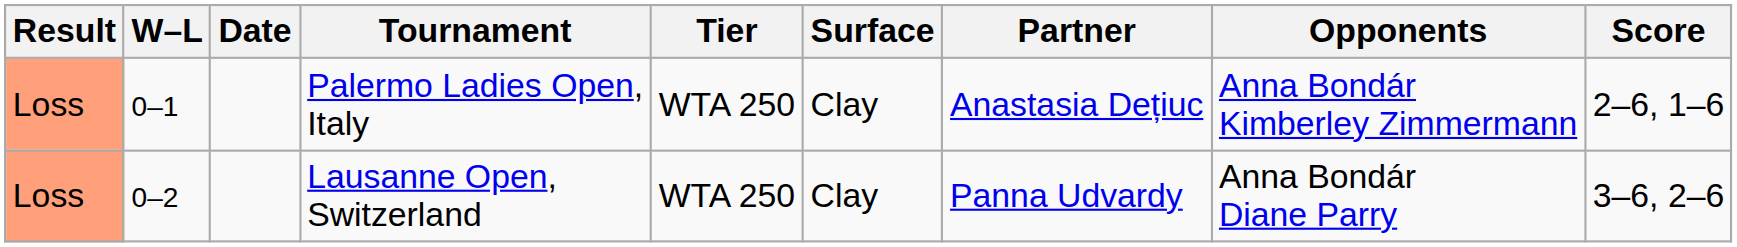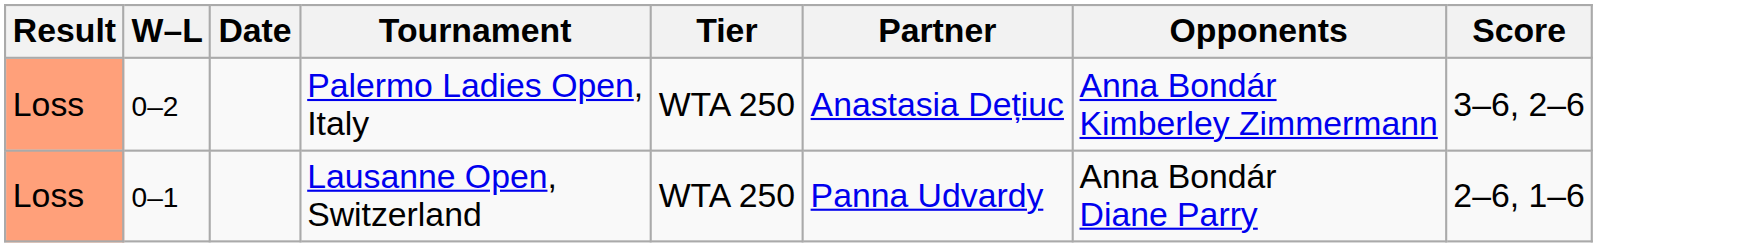 <table class="sortable wikitable">
 <tr>
 <th>Result</th>
 <th class="unsortable">W–L</th>
 <th>Date</th>
 <th>Tournament</th>
 <th>Tier</th>
-<th>Surface</th>
 <th>Partner</th>
 <th>Opponents</th>
 <th class="unsortable">Score</th>
 </tr>
 <tr>
 <td bgcolor=FFA07A>Loss</td>
-<td><small>0–1</small></td>
+<td><small>0–2</small></td>
 <td><a href='#'></a></td>
 <td><a href='#'>Palermo Ladies Open</a>, <br>Italy</td>
 <td>WTA 250</td>
-<td>Clay</td>
 <td> <a href='#'>Anastasia Dețiuc</a></td>
 <td> <a href='#'>Anna Bondár</a> <br>  <a href='#'>Kimberley Zimmermann</a></td>
-<td>2–6, 1–6</td>
+<td>3–6, 2–6</td>
 </tr>
 <tr>
 <td bgcolor=FFA07A>Loss</td>
-<td><small>0–2</small></td>
+<td><small>0–1</small></td>
 <td><a href='#'></a></td>
 <td><a href='#'>Lausanne Open</a>, <br>Switzerland</td>
 <td>WTA 250</td>
-<td>Clay</td>
 <td> <a href='#'>Panna Udvardy</a></td>
 <td> Anna Bondár <br>  <a href='#'>Diane Parry</a></td>
-<td>3–6, 2–6</td>
+<td>2–6, 1–6</td>
 </tr>
 </table>
